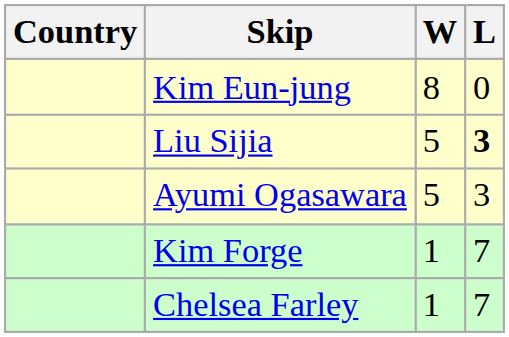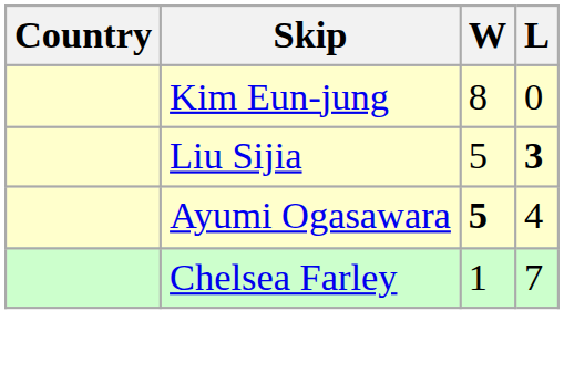 <table class=wikitable>
 <tr>
 <th>Country</th>
 <th>Skip</th>
 <th>W</th>
 <th>L</th>
 </tr>
 <tr bgcolor=#ffffcc>
 <td></td>
 <td><a href='#'>Kim Eun-jung</a></td>
 <td>8</td>
 <td>0</td>
 </tr>
 <tr bgcolor=#ffffcc>
 <td></td>
 <td><a href='#'>Liu Sijia</a></td>
 <td>5</td>
 <td><strong>3</strong></td>
 </tr>
 <tr bgcolor=#ffffcc>
 <td></td>
 <td><a href='#'>Ayumi Ogasawara</a></td>
-<td>5</td>
-<td>3</td>
-</tr>
-<tr bgcolor=#ccffcc>
-<td></td>
-<td><a href='#'>Kim Forge</a></td>
-<td>1</td>
-<td>7</td>
+<td><strong>5</strong></td>
+<td>4</td>
 </tr>
 <tr bgcolor=#ccffcc>
 <td></td>
 <td><a href='#'>Chelsea Farley</a></td>
 <td>1</td>
 <td>7</td>
 </tr>
 </table>
